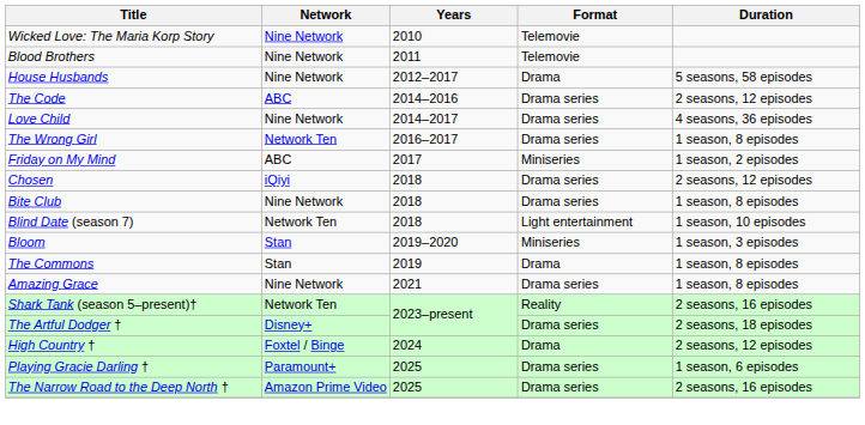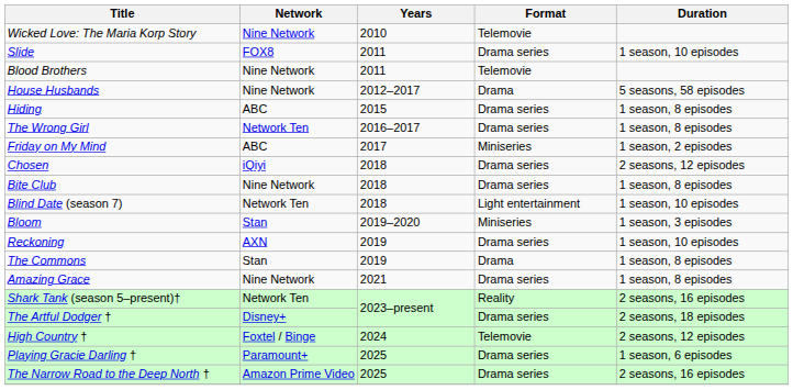 <table class="wikitable sortable">
 <tr>
 <th style="width:30%;">Title</th>
 <th style="width:15%;">Network</th>
 <th style="width:15%;">Years</th>
 <th>Format</th>
 <th>Duration</th>
 </tr>
 <tr>
 <td><em>Wicked Love: The Maria Korp Story</em></td>
 <td><a href='#'>Nine Network</a></td>
 <td>2010</td>
 <td>Telemovie</td>
 <td></td>
 </tr>
 <tr>
+<td><em><a href='#'>Slide</a></em></td>
+<td><a href='#'>FOX8</a></td>
+<td>2011</td>
+<td>Drama series</td>
+<td>1 season, 10 episodes</td>
+</tr>
+<tr>
 <td><em>Blood Brothers</em></td>
 <td>Nine Network</td>
 <td>2011</td>
 <td>Telemovie</td>
 <td></td>
 </tr>
 <tr>
 <td><em><a href='#'>House Husbands</a></em></td>
 <td>Nine Network</td>
 <td>2012–2017</td>
 <td>Drama</td>
 <td>5 seasons, 58 episodes</td>
 </tr>
 <tr>
-<td><em><a href='#'>The Code</a></em></td>
-<td><a href='#'>ABC</a></td>
-<td>2014–2016</td>
+<td><em><a href='#'>Hiding</a></em></td>
+<td>ABC</td>
+<td>2015</td>
 <td>Drama series</td>
-<td>2 seasons, 12 episodes</td>
-</tr>
-<tr>
-<td><em><a href='#'>Love Child</a></em></td>
-<td>Nine Network</td>
-<td>2014–2017</td>
-<td>Drama series</td>
-<td>4 seasons, 36 episodes</td>
+<td>1 season, 8 episodes</td>
 </tr>
 <tr>
 <td><em><a href='#'>The Wrong Girl</a></em></td>
 <td><a href='#'>Network Ten</a></td>
 <td>2016–2017</td>
 <td>Drama series</td>
 <td>1 season, 8 episodes</td>
 </tr>
 <tr>
 <td><em><a href='#'>Friday on My Mind</a></em></td>
 <td>ABC</td>
 <td>2017</td>
 <td>Miniseries</td>
 <td>1 season, 2 episodes</td>
 </tr>
 <tr>
 <td><em><a href='#'>Chosen</a></em></td>
 <td><a href='#'>iQiyi</a></td>
 <td>2018</td>
 <td>Drama series</td>
 <td>2 seasons, 12 episodes</td>
 </tr>
 <tr>
 <td><em><a href='#'>Bite Club</a></em></td>
 <td>Nine Network</td>
 <td>2018</td>
 <td>Drama series</td>
 <td>1 season, 8 episodes</td>
 </tr>
 <tr>
 <td><em><a href='#'>Blind Date</a></em> (season 7)</td>
 <td>Network Ten</td>
 <td>2018</td>
 <td>Light entertainment</td>
 <td>1 season, 10 episodes</td>
 </tr>
 <tr>
 <td><em><a href='#'>Bloom</a></em></td>
 <td><a href='#'>Stan</a></td>
 <td>2019–2020</td>
 <td>Miniseries</td>
 <td>1 season, 3 episodes</td>
 </tr>
 <tr>
+<td><em><a href='#'>Reckoning</a></em></td>
+<td><a href='#'>AXN</a></td>
+<td>2019</td>
+<td>Drama series</td>
+<td>1 season, 10 episodes</td>
+</tr>
+<tr>
 <td><em><a href='#'>The Commons</a></em></td>
 <td>Stan</td>
 <td>2019</td>
 <td>Drama</td>
 <td>1 season, 8 episodes</td>
 </tr>
 <tr>
 <td><em><a href='#'>Amazing Grace</a></em></td>
 <td>Nine Network</td>
 <td>2021</td>
 <td>Drama series</td>
 <td>1 season, 8 episodes</td>
 </tr>
 <tr style="background: #CCFFCC;">
 <td><em><a href='#'>Shark Tank</a></em> (season 5–present)†</td>
 <td>Network Ten</td>
 <td rowspan="2">2023–present</td>
 <td>Reality</td>
 <td>2 seasons, 16 episodes</td>
 </tr>
 <tr style="background: #CCFFCC;">
 <td><em><a href='#'>The Artful Dodger</a></em> †</td>
 <td><a href='#'>Disney+</a></td>
 <td>Drama series</td>
 <td>2 seasons, 18 episodes</td>
 </tr>
 <tr style="background: #CCFFCC;">
 <td><em><a href='#'>High Country</a></em> †</td>
 <td><a href='#'>Foxtel</a> / <a href='#'>Binge</a></td>
 <td>2024</td>
-<td>Drama</td>
+<td>Telemovie</td>
 <td>2 seasons, 12 episodes</td>
 </tr>
 <tr style="background: #CCFFCC;">
 <td><em><a href='#'>Playing Gracie Darling</a></em> †</td>
 <td><a href='#'>Paramount+</a></td>
 <td>2025</td>
 <td>Drama series</td>
 <td>1 season, 6 episodes</td>
 </tr>
 <tr style="background: #CCFFCC;">
 <td><em><a href='#'>The Narrow Road to the Deep North</a></em> †</td>
 <td><a href='#'>Amazon Prime Video</a></td>
 <td>2025</td>
 <td>Drama series</td>
 <td>2 seasons, 16 episodes</td>
 </tr>
 <tr>
 </tr>
 </table>
